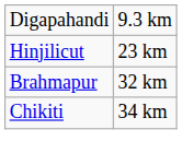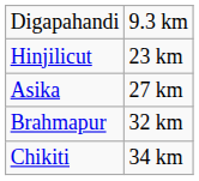 <table class="wikitable">
 <tr>
 <td>Digapahandi</td>
 <td>9.3 km</td>
 </tr>
 <tr>
 <td><a href='#'>Hinjilicut</a></td>
 <td>23 km</td>
 </tr>
 <tr>
+<td><a href='#'>Asika</a></td>
+<td>27 km</td>
+</tr>
+<tr>
 <td><a href='#'>Brahmapur</a></td>
 <td>32 km</td>
 </tr>
 <tr>
 <td><a href='#'>Chikiti</a></td>
 <td>34 km</td>
 </tr>
 </table>
